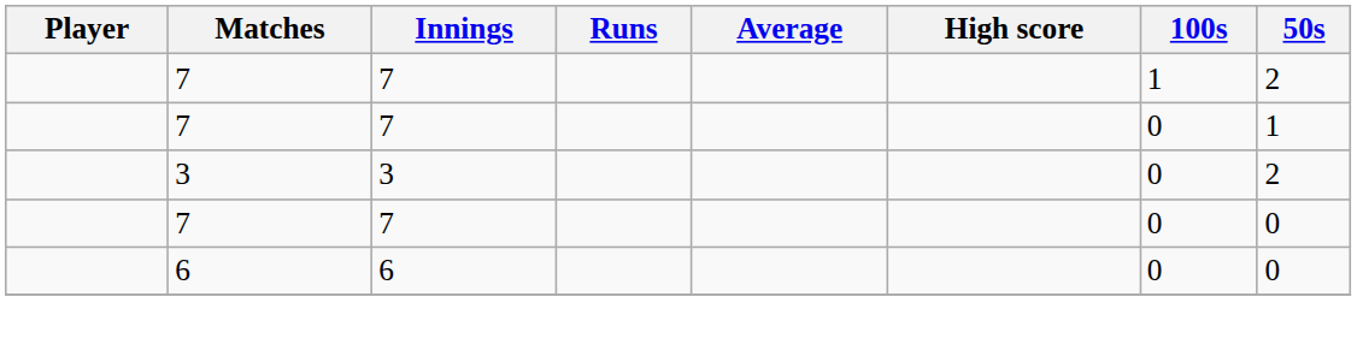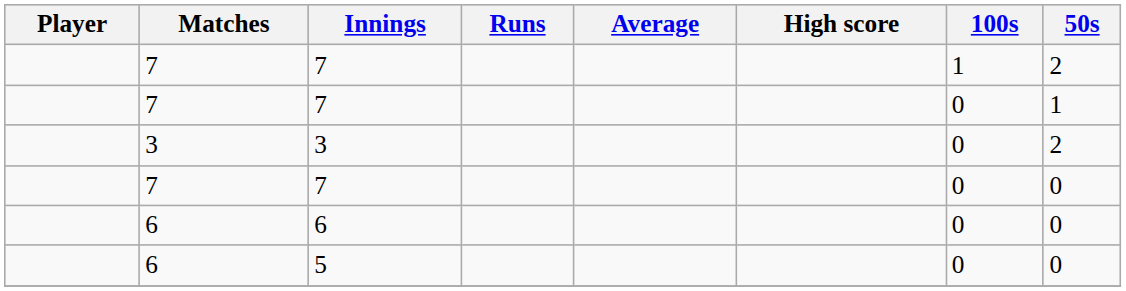 <table class="wikitable sortable" style="width:80%;">
 <tr>
 <th>Player</th>
 <th>Matches</th>
 <th><a href='#'>Innings</a></th>
 <th><a href='#'>Runs</a></th>
 <th><a href='#'>Average</a></th>
 <th>High score</th>
 <th><a href='#'>100s</a></th>
 <th><a href='#'>50s</a></th>
 </tr>
 <tr>
 <td></td>
 <td>7</td>
 <td>7</td>
 <td></td>
 <td></td>
 <td></td>
 <td>1</td>
 <td>2</td>
 </tr>
 <tr>
 <td></td>
 <td>7</td>
 <td>7</td>
 <td></td>
 <td></td>
 <td></td>
 <td>0</td>
 <td>1</td>
 </tr>
 <tr>
 <td></td>
 <td>3</td>
 <td>3</td>
 <td></td>
 <td></td>
 <td></td>
 <td>0</td>
 <td>2</td>
 </tr>
 <tr>
 <td></td>
 <td>7</td>
 <td>7</td>
 <td></td>
 <td></td>
 <td></td>
 <td>0</td>
 <td>0</td>
 </tr>
 <tr>
 <td></td>
 <td>6</td>
 <td>6</td>
 <td></td>
 <td></td>
 <td></td>
 <td>0</td>
 <td>0</td>
 </tr>
 <tr>
+<td></td>
+<td>6</td>
+<td>5</td>
+<td></td>
+<td></td>
+<td></td>
+<td>0</td>
+<td>0</td>
+</tr>
+<tr>
 </tr>
 </table>
